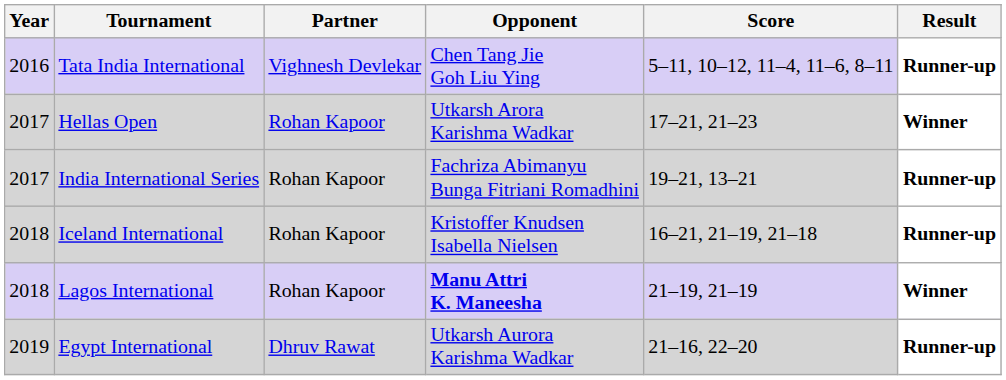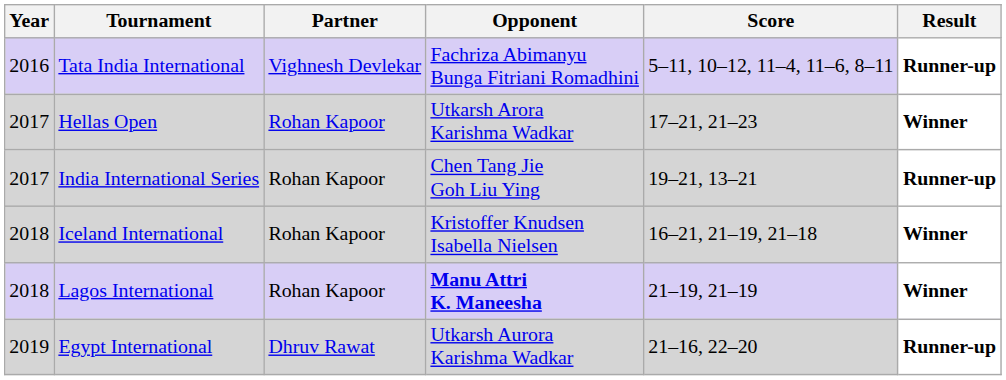 <table class="sortable wikitable" style="font-size: 90%;">
 <tr>
 <th>Year</th>
 <th>Tournament</th>
 <th>Partner</th>
 <th>Opponent</th>
 <th>Score</th>
 <th>Result</th>
 </tr>
 <tr style="background:#D8CEF6">
 <td align="center">2016</td>
 <td align="left"><a href='#'>Tata India International</a></td>
 <td align="left"> <a href='#'>Vighnesh Devlekar</a></td>
-<td align="left"> <a href='#'>Chen Tang Jie</a> <br>  <a href='#'>Goh Liu Ying</a></td>
+<td align="left"> <a href='#'>Fachriza Abimanyu</a> <br>  <a href='#'>Bunga Fitriani Romadhini</a></td>
 <td align="left">5–11, 10–12, 11–4, 11–6, 8–11</td>
 <td style="text-align:left; background:white"> <strong>Runner-up</strong></td>
 </tr>
 <tr style="background:#D5D5D5">
 <td align="center">2017</td>
 <td align="left"><a href='#'>Hellas Open</a></td>
 <td align="left"> <a href='#'>Rohan Kapoor</a></td>
 <td align="left"> <a href='#'>Utkarsh Arora</a> <br>  <a href='#'>Karishma Wadkar</a></td>
 <td align="left">17–21, 21–23</td>
 <td style="text-align:left; background:white"> <strong>Winner</strong></td>
 </tr>
 <tr style="background:#D5D5D5">
 <td align="center">2017</td>
 <td align="left"><a href='#'>India International Series</a></td>
 <td align="left"> Rohan Kapoor</td>
-<td align="left"> <a href='#'>Fachriza Abimanyu</a> <br>  <a href='#'>Bunga Fitriani Romadhini</a></td>
+<td align="left"> <a href='#'>Chen Tang Jie</a> <br>  <a href='#'>Goh Liu Ying</a></td>
 <td align="left">19–21, 13–21</td>
 <td style="text-align:left; background:white"> <strong>Runner-up</strong></td>
 </tr>
 <tr style="background:#D5D5D5">
 <td align="center">2018</td>
 <td align="left"><a href='#'>Iceland International</a></td>
 <td align="left"> Rohan Kapoor</td>
 <td align="left"> <a href='#'>Kristoffer Knudsen</a> <br>  <a href='#'>Isabella Nielsen</a></td>
 <td align="left">16–21, 21–19, 21–18</td>
-<td style="text-align:left; background:white"> <strong>Runner-up</strong></td>
+<td style="text-align:left; background:white"> <strong>Winner</strong></td>
 </tr>
 <tr style="background:#D8CEF6">
 <td align="center">2018</td>
 <td align="left"><a href='#'>Lagos International</a></td>
 <td align="left"> Rohan Kapoor</td>
 <td align="left"><strong> <a href='#'>Manu Attri</a> <br>  <a href='#'>K. Maneesha</a></strong></td>
 <td align="left">21–19, 21–19</td>
 <td style="text-align:left; background:white"> <strong>Winner</strong></td>
 </tr>
 <tr style="background:#D5D5D5">
 <td align="center">2019</td>
 <td align="left"><a href='#'>Egypt International</a></td>
 <td align="left"> <a href='#'>Dhruv Rawat</a></td>
 <td align="left"> <a href='#'>Utkarsh Aurora</a> <br>  <a href='#'>Karishma Wadkar</a></td>
 <td align="left">21–16, 22–20</td>
 <td style="text-align:left; background:white"> <strong>Runner-up</strong></td>
 </tr>
 </table>
